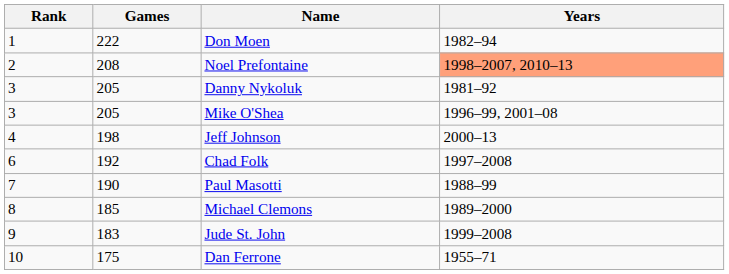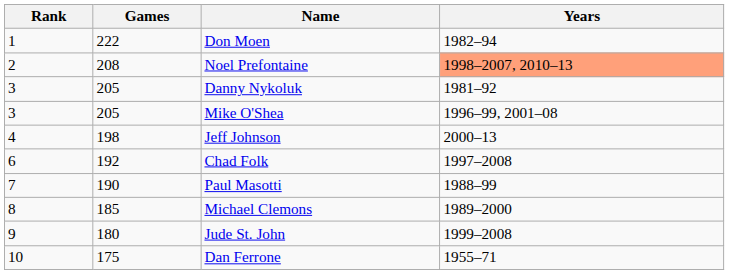 <table class="wikitable" style="width:60%; text-align:left; border-collapse:collapse;">
 <tr>
 <th>Rank</th>
 <th>Games</th>
 <th>Name</th>
 <th>Years</th>
 </tr>
 <tr>
 <td>1</td>
 <td>222</td>
 <td><a href='#'>Don Moen</a></td>
 <td>1982–94</td>
 </tr>
 <tr>
 <td>2</td>
 <td>208</td>
 <td><a href='#'>Noel Prefontaine</a></td>
 <td style="background: lightsalmon;">1998–2007, 2010–13</td>
 </tr>
 <tr>
 <td>3</td>
 <td>205</td>
 <td><a href='#'>Danny Nykoluk</a></td>
 <td>1981–92</td>
 </tr>
 <tr>
 <td>3</td>
 <td>205</td>
 <td><a href='#'>Mike O'Shea</a></td>
 <td>1996–99, 2001–08</td>
 </tr>
 <tr>
 <td>4</td>
 <td>198</td>
 <td><a href='#'>Jeff Johnson</a></td>
 <td>2000–13</td>
 </tr>
 <tr>
 <td>6</td>
 <td>192</td>
 <td><a href='#'>Chad Folk</a></td>
 <td>1997–2008</td>
 </tr>
 <tr>
 <td>7</td>
 <td>190</td>
 <td><a href='#'>Paul Masotti</a></td>
 <td>1988–99</td>
 </tr>
 <tr>
 <td>8</td>
 <td>185</td>
 <td><a href='#'>Michael Clemons</a></td>
 <td>1989–2000</td>
 </tr>
 <tr>
 <td>9</td>
-<td>183</td>
+<td>180</td>
 <td><a href='#'>Jude St. John</a></td>
 <td>1999–2008</td>
 </tr>
 <tr>
 <td>10</td>
 <td>175</td>
 <td><a href='#'>Dan Ferrone</a></td>
 <td>1955–71</td>
 </tr>
 </table>
